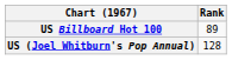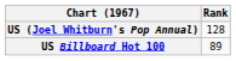 <table class="wikitable sortable plainrowheaders" style="text-align:center">
 <tr>
 <th>Chart (1967)</th>
 <th>Rank</th>
 </tr>
 <tr>
+<th scope="row">US (<a href='#'>Joel Whitburn</a>'s <em>Pop Annual</em>)</th>
+<td>128</td>
+</tr>
+<tr>
 <th scope="row">US <a href='#'><em>Billboard</em> Hot 100</a></th>
 <td>89</td>
 </tr>
-<tr>
-<th scope="row">US (<a href='#'>Joel Whitburn</a>'s <em>Pop Annual</em>)</th>
-<td>128</td>
-</tr>
 </table>
